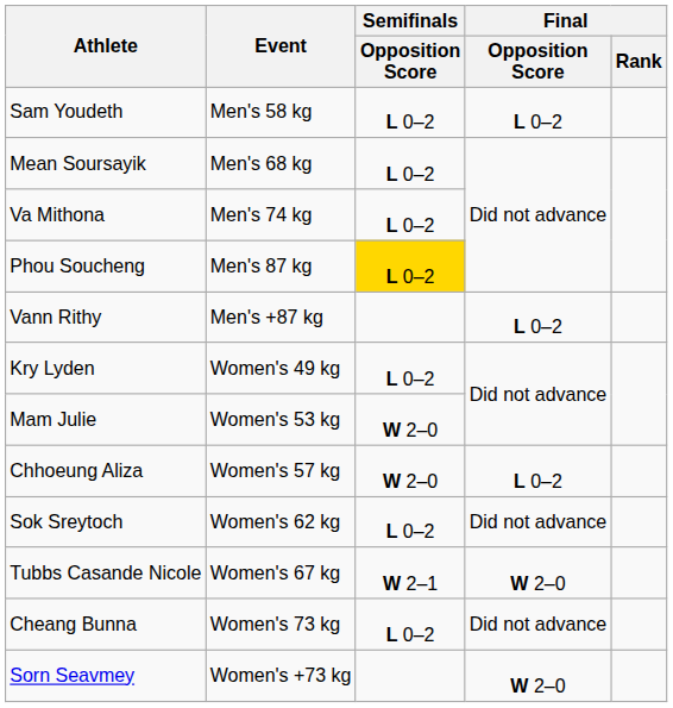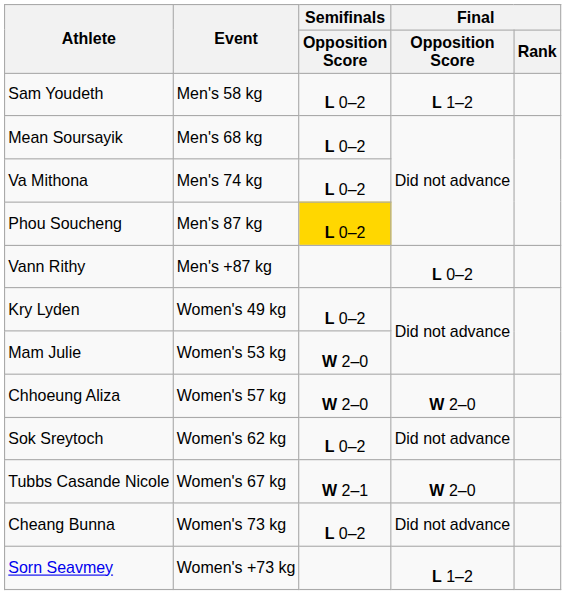 <table class="wikitable" style="font-size:90%">
 <tr>
 <th rowspan=2>Athlete</th>
 <th rowspan=2>Event</th>
 <th>Semifinals</th>
 <th colspan=2>Final</th>
 </tr>
 <tr style="font-size:95">
 <th>Opposition<br>Score</th>
 <th>Opposition<br>Score</th>
 <th>Rank</th>
 </tr>
 <tr align=center>
 <td align=left>Sam Youdeth</td>
 <td align=left>Men's 58 kg</td>
 <td><br><strong>L</strong> 0–2</td>
-<td><br><strong>L</strong> 0–2</td>
+<td><br><strong>L</strong> 1–2</td>
 <td></td>
 </tr>
 <tr align=center>
 <td align=left>Mean Soursayik</td>
 <td align=left>Men's 68 kg</td>
 <td><br><strong>L</strong> 0–2</td>
 <td rowspan=3>Did not advance</td>
 <td rowspan=3></td>
 </tr>
 <tr align=center>
 <td align=left>Va Mithona</td>
 <td align=left>Men's 74 kg</td>
 <td><br><strong>L</strong> 0–2</td>
 </tr>
 <tr align=center>
 <td align=left>Phou Soucheng</td>
 <td align=left>Men's 87 kg</td>
 <td style="background: gold;"><br><strong>L</strong> 0–2</td>
 </tr>
 <tr align=center>
 <td align=left>Vann Rithy</td>
 <td align=left>Men's +87 kg</td>
 <td></td>
 <td><br><strong>L</strong> 0–2</td>
 <td></td>
 </tr>
 <tr align=center>
 <td align=left>Kry Lyden</td>
 <td align=left>Women's 49 kg</td>
 <td><br><strong>L</strong> 0–2</td>
 <td rowspan=2>Did not advance</td>
 <td rowspan=2></td>
 </tr>
 <tr align=center>
 <td align=left>Mam Julie</td>
 <td align=left>Women's 53 kg</td>
 <td><br><strong>W</strong> 2–0</td>
 </tr>
 <tr align=center>
 <td align=left>Chhoeung Aliza</td>
 <td align=left>Women's 57 kg</td>
 <td><br><strong>W</strong> 2–0</td>
-<td><br><strong>L</strong> 0–2</td>
+<td><br><strong>W</strong> 2–0</td>
 <td></td>
 </tr>
 <tr align=center>
 <td align=left>Sok Sreytoch</td>
 <td align=left>Women's 62 kg</td>
 <td><br><strong>L</strong> 0–2</td>
 <td>Did not advance</td>
 <td></td>
 </tr>
 <tr align=center>
 <td align=left>Tubbs Casande Nicole</td>
 <td align=left>Women's 67 kg</td>
 <td><br><strong>W</strong> 2–1</td>
 <td><br><strong>W</strong> 2–0</td>
 <td></td>
 </tr>
 <tr align=center>
 <td align=left>Cheang Bunna</td>
 <td align=left>Women's 73 kg</td>
 <td><br><strong>L</strong> 0–2</td>
 <td>Did not advance</td>
 <td></td>
 </tr>
 <tr align=center>
 <td align=left><a href='#'>Sorn Seavmey</a></td>
 <td align=left>Women's +73 kg</td>
 <td></td>
-<td><br><strong>W</strong> 2–0</td>
+<td><br><strong>L</strong> 1–2</td>
 <td></td>
 </tr>
 </table>
